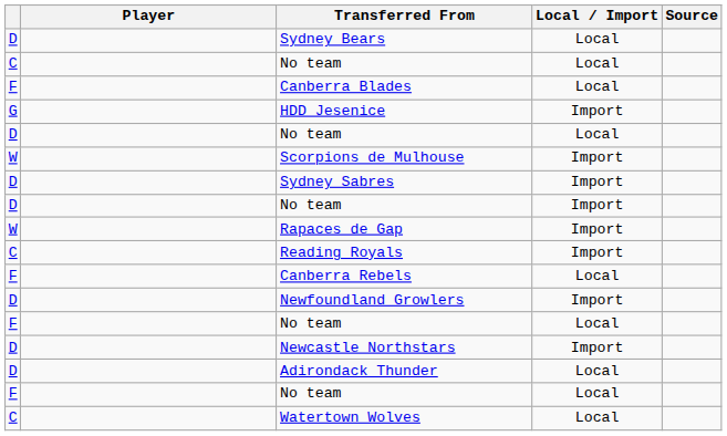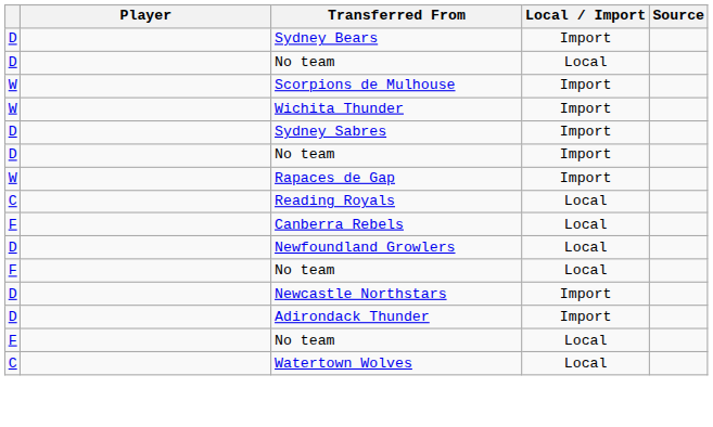 <table class="wikitable plainrowheaders sortable" style="font-size:95%; text-align: center">
 <tr>
 <th></th>
 <th scope="col" style="width:210px;">Player</th>
 <th scope="col" style="width:210px;">Transferred From</th>
 <th>Local / Import</th>
 <th>Source</th>
 </tr>
 <tr>
 <td><a href='#'>D</a></td>
 <td align="left"> </td>
 <td align="left"> <a href='#'>Sydney Bears</a></td>
-<td>Local</td>
-<td></td>
-</tr>
-<tr>
-<td><a href='#'>C</a></td>
-<td align="left"> </td>
-<td align="left">No team</td>
-<td>Local</td>
-<td></td>
-</tr>
-<tr>
-<td><a href='#'>F</a></td>
-<td align="left"> </td>
-<td align="left"> <a href='#'>Canberra Blades</a></td>
-<td>Local</td>
-<td></td>
-</tr>
-<tr>
-<td><a href='#'>G</a></td>
-<td align="left"> </td>
-<td align="left"> <a href='#'>HDD Jesenice</a></td>
 <td>Import</td>
 <td></td>
 </tr>
 <tr>
 <td><a href='#'>D</a></td>
 <td align="left"> </td>
 <td align="left">No team</td>
 <td>Local</td>
 <td></td>
 </tr>
 <tr>
 <td><a href='#'>W</a></td>
 <td align="left"> </td>
 <td align="left"> <a href='#'>Scorpions de Mulhouse</a></td>
+<td>Import</td>
+<td></td>
+</tr>
+<tr>
+<td><a href='#'>W</a></td>
+<td align="left"> </td>
+<td align="left"> <a href='#'>Wichita Thunder</a></td>
 <td>Import</td>
 <td></td>
 </tr>
 <tr>
 <td><a href='#'>D</a></td>
 <td align="left"> </td>
 <td align="left"> <a href='#'>Sydney Sabres</a></td>
 <td>Import</td>
 <td></td>
 </tr>
 <tr>
 <td><a href='#'>D</a></td>
 <td align="left"> </td>
 <td align="left">No team</td>
 <td>Import</td>
 <td></td>
 </tr>
 <tr>
 <td><a href='#'>W</a></td>
 <td align="left"> </td>
 <td align="left"> <a href='#'>Rapaces de Gap</a></td>
 <td>Import</td>
 <td></td>
 </tr>
 <tr>
 <td><a href='#'>C</a></td>
 <td align="left"> </td>
 <td align="left"> <a href='#'>Reading Royals</a></td>
-<td>Import</td>
+<td>Local</td>
 <td></td>
 </tr>
 <tr>
 <td><a href='#'>F</a></td>
 <td align="left"> </td>
 <td align="left"> <a href='#'>Canberra Rebels</a></td>
 <td>Local</td>
 <td></td>
 </tr>
 <tr>
 <td><a href='#'>D</a></td>
 <td align="left"> </td>
 <td align="left"> <a href='#'>Newfoundland Growlers</a></td>
-<td>Import</td>
+<td>Local</td>
 <td></td>
 </tr>
 <tr>
 <td><a href='#'>F</a></td>
 <td align="left"> </td>
 <td align="left">No team</td>
 <td>Local</td>
 <td></td>
 </tr>
 <tr>
 <td><a href='#'>D</a></td>
 <td align="left"> </td>
 <td align="left"> <a href='#'>Newcastle Northstars</a></td>
 <td>Import</td>
 <td></td>
 </tr>
 <tr>
 <td><a href='#'>D</a></td>
 <td align="left"> </td>
 <td align="left"> <a href='#'>Adirondack Thunder</a></td>
-<td>Local</td>
+<td>Import</td>
 <td></td>
 </tr>
 <tr>
 <td><a href='#'>F</a></td>
 <td align="left"> </td>
 <td align="left">No team</td>
 <td>Local</td>
 <td></td>
 </tr>
 <tr>
 <td><a href='#'>C</a></td>
 <td align="left"> </td>
 <td align="left"> <a href='#'>Watertown Wolves</a></td>
 <td>Local</td>
 <td></td>
 </tr>
 </table>
